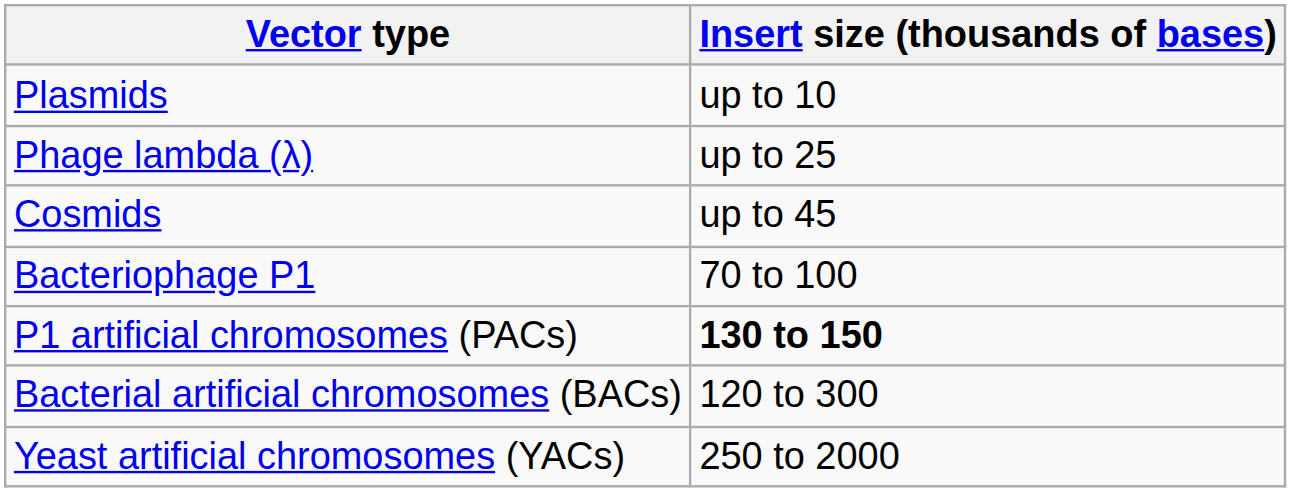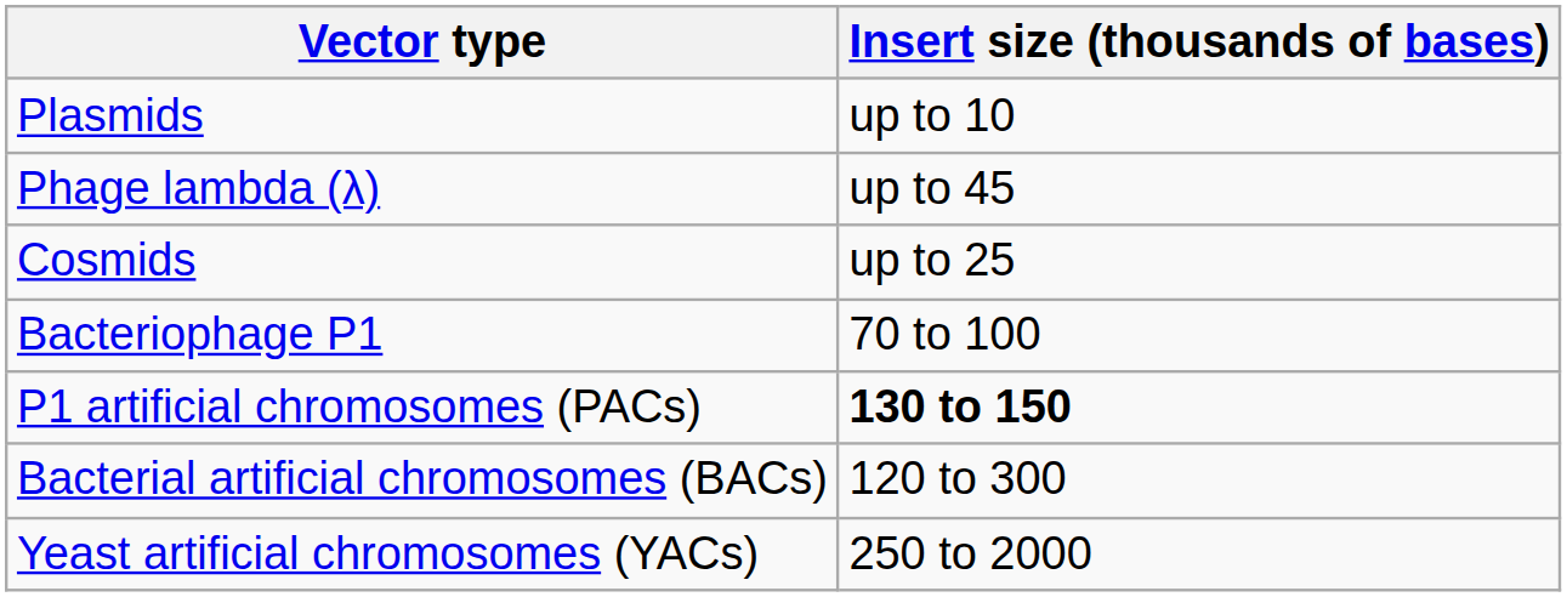 <table class="wikitable" border="1">
 <tr>
 <th><a href='#'>Vector</a> type</th>
 <th><a href='#'>Insert</a> size (thousands of <a href='#'>bases</a>)</th>
 </tr>
 <tr>
 <td><a href='#'>Plasmids</a></td>
 <td>up to 10</td>
 </tr>
 <tr>
 <td><a href='#'>Phage lambda (λ)</a></td>
-<td>up to 25</td>
+<td>up to 45</td>
 </tr>
 <tr>
 <td><a href='#'>Cosmids</a></td>
-<td>up to 45</td>
+<td>up to 25</td>
 </tr>
 <tr>
 <td><a href='#'>Bacteriophage P1</a></td>
 <td>70 to 100</td>
 </tr>
 <tr>
 <td><a href='#'>P1 artificial chromosomes</a> (PACs)</td>
 <td><strong>130 to 150</strong></td>
 </tr>
 <tr>
 <td><a href='#'>Bacterial artificial chromosomes</a> (BACs)</td>
 <td>120 to 300</td>
 </tr>
 <tr>
 <td><a href='#'>Yeast artificial chromosomes</a> (YACs)</td>
 <td>250 to 2000</td>
 </tr>
 </table>
